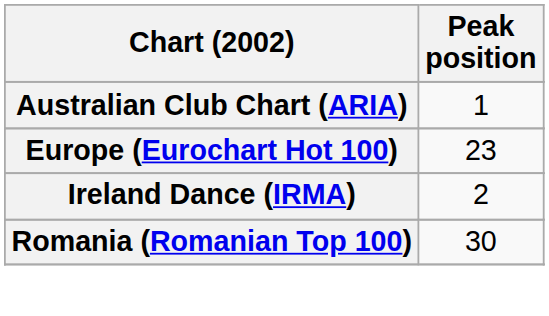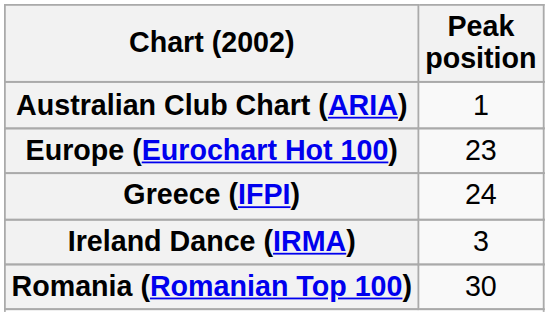 <table class="wikitable sortable plainrowheaders" style="text-align:center">
 <tr>
 <th>Chart (2002)</th>
 <th>Peak<br>position</th>
 </tr>
 <tr>
 </tr>
 <tr>
 <th scope="row">Australian Club Chart (<a href='#'>ARIA</a>)</th>
 <td>1</td>
 </tr>
 <tr>
 </tr>
 <tr>
 </tr>
 <tr>
 </tr>
 <tr>
 </tr>
 <tr>
 <th scope="row">Europe (<a href='#'>Eurochart Hot 100</a>)</th>
 <td>23</td>
 </tr>
 <tr>
 </tr>
 <tr>
+<th scope="row">Greece (<a href='#'>IFPI</a>)</th>
+<td>24</td>
+</tr>
+<tr>
 </tr>
 <tr>
 </tr>
 <tr>
 <th scope="row">Ireland Dance (<a href='#'>IRMA</a>)</th>
-<td>2</td>
+<td>3</td>
 </tr>
 <tr>
 </tr>
 <tr>
 </tr>
 <tr>
 </tr>
 <tr>
 </tr>
 <tr>
 <th scope="row">Romania (<a href='#'>Romanian Top 100</a>)</th>
 <td>30</td>
 </tr>
 <tr>
 </tr>
 <tr>
 </tr>
 <tr>
 </tr>
 <tr>
 </tr>
 <tr>
 </tr>
 <tr>
 </tr>
 </table>
